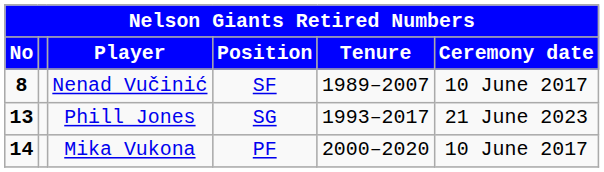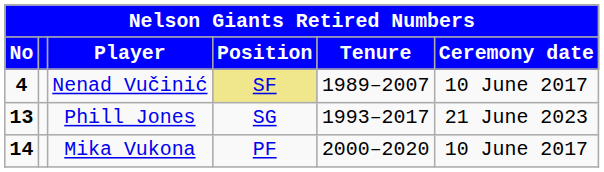 <table class="wikitable" style="text-align:center">
 <tr>
 <th colspan=6 style="background-color:blue; color:white;"><strong>Nelson Giants Retired Numbers</strong></th>
 </tr>
 <tr>
 <th style="background-color:blue; color:white;"><strong>No</strong></th>
 <th style="background-color:blue; color:white;"></th>
 <th style="background-color:blue; color:white;"><strong>Player</strong></th>
 <th style="background-color:blue; color:white;"><strong>Position</strong></th>
 <th style="background-color:blue; color:white;"><strong>Tenure</strong></th>
 <th style="background-color:blue; color:white;"><strong>Ceremony date</strong></th>
 </tr>
 <tr>
-<td><strong>8</strong></td>
+<td><strong>4</strong></td>
 <td> </td>
 <td><a href='#'>Nenad Vučinić</a></td>
-<td><a href='#'>SF</a></td>
+<td style="background: khaki;"><a href='#'>SF</a></td>
 <td>1989–2007</td>
 <td>10 June 2017</td>
 </tr>
 <tr>
 <td><strong>13</strong></td>
 <td></td>
 <td><a href='#'>Phill Jones</a></td>
 <td><a href='#'>SG</a></td>
 <td>1993–2017</td>
 <td>21 June 2023</td>
 </tr>
 <tr>
 <td><strong>14</strong></td>
 <td></td>
 <td><a href='#'>Mika Vukona</a></td>
 <td><a href='#'>PF</a></td>
 <td>2000–2020</td>
 <td>10 June 2017</td>
 </tr>
 </table>
